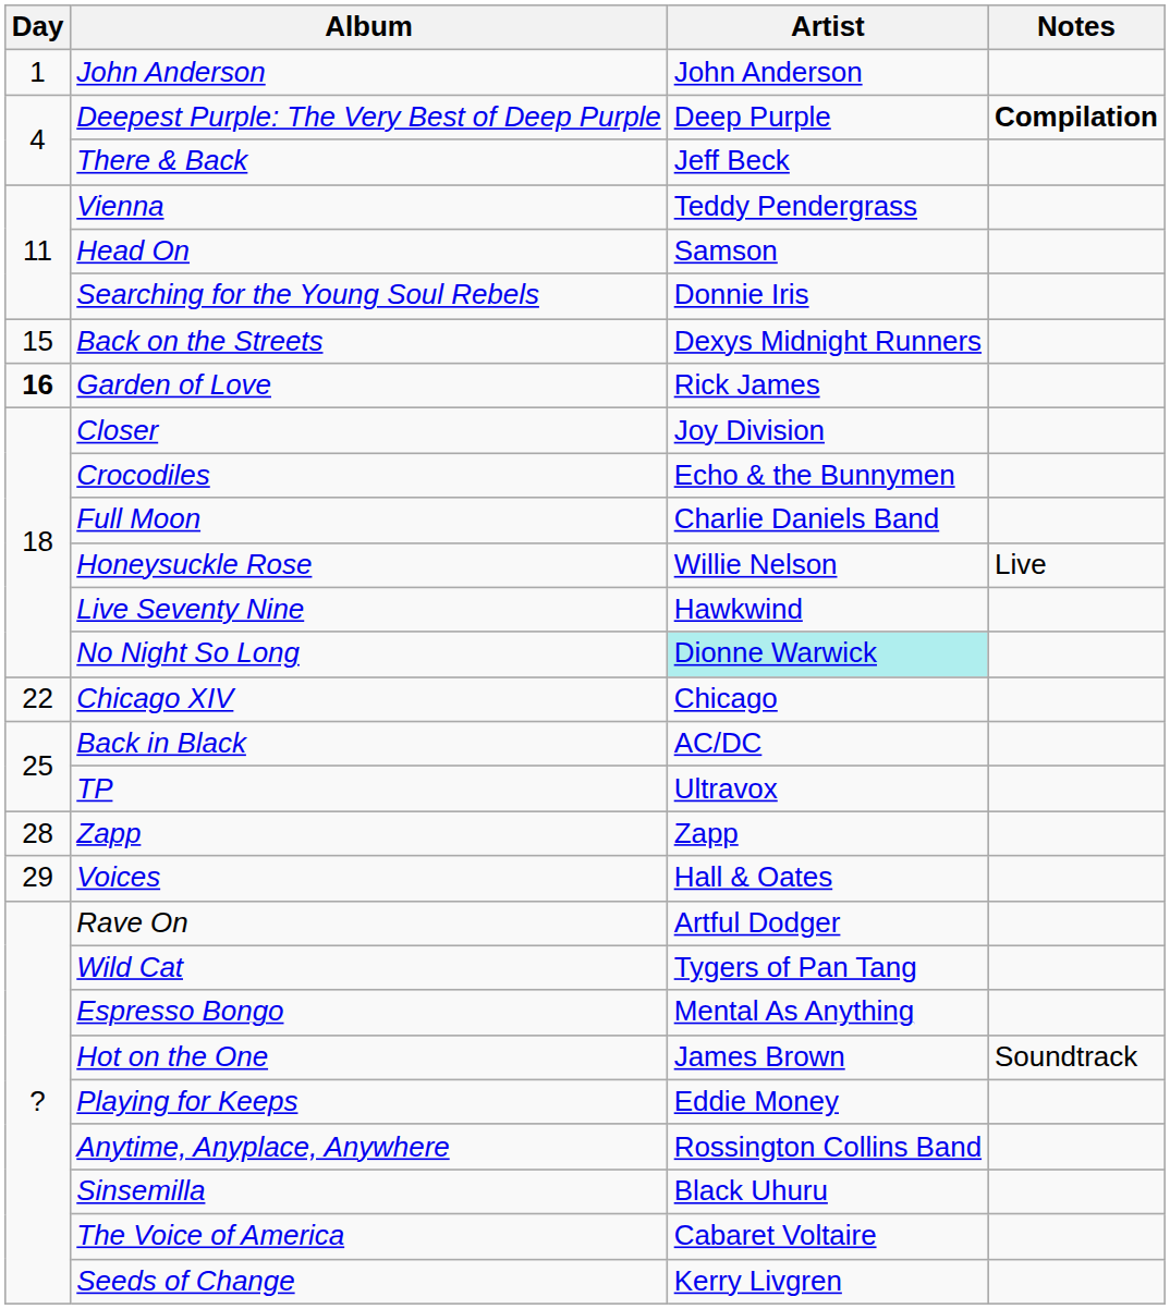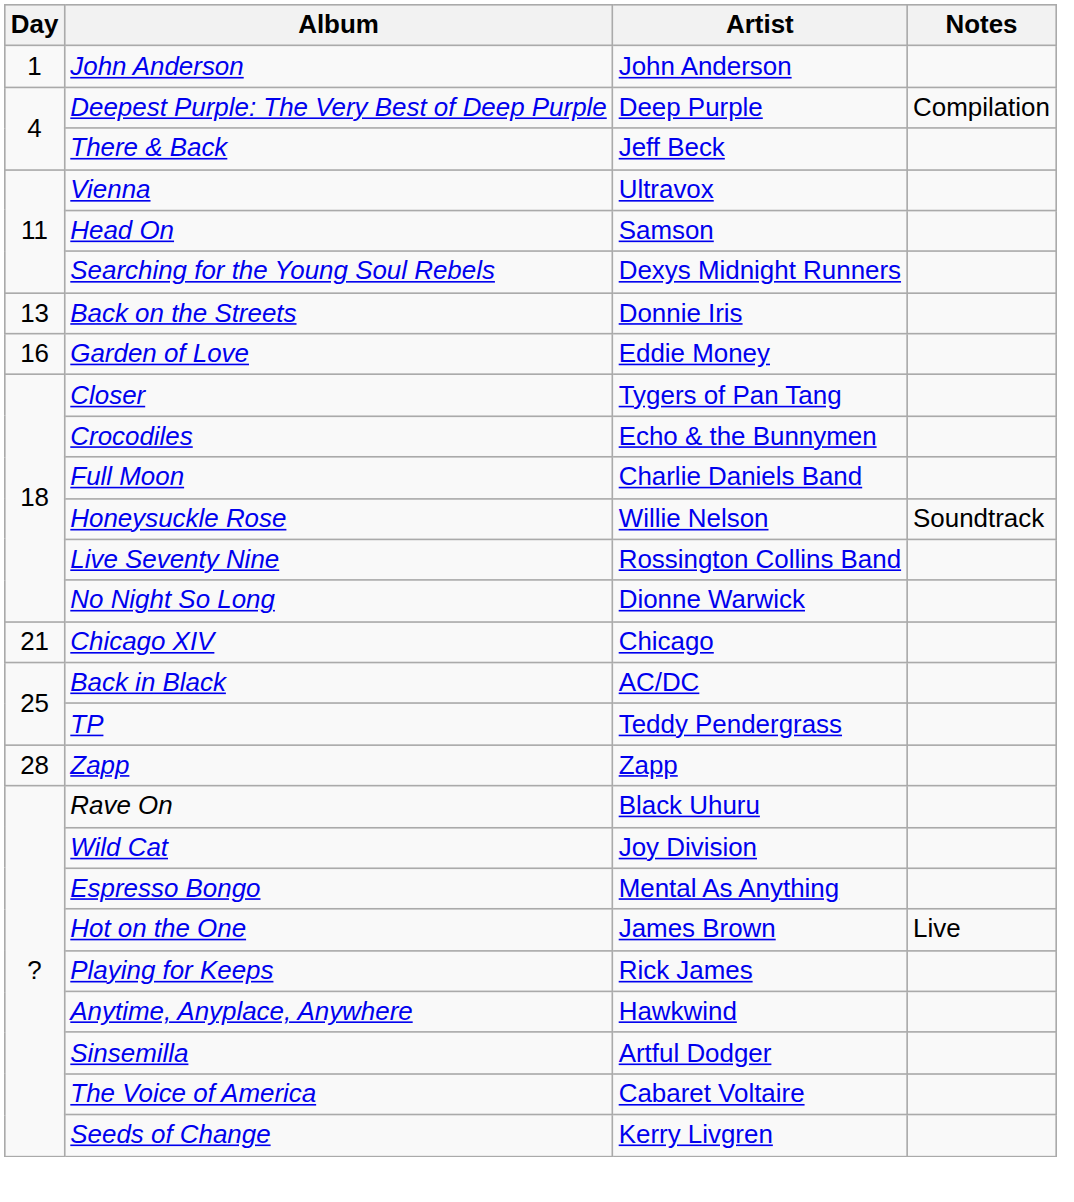 <table class="wikitable">
 <tr>
 <th>Day</th>
 <th>Album</th>
 <th>Artist</th>
 <th>Notes</th>
 </tr>
 <tr>
 <td rowspan="1" align="center">1</td>
 <td><em><a href='#'>John Anderson</a></em></td>
 <td><a href='#'>John Anderson</a></td>
 <td></td>
 </tr>
 <tr>
 <td rowspan="2" align="center">4</td>
 <td><em><a href='#'>Deepest Purple: The Very Best of Deep Purple</a></em></td>
 <td><a href='#'>Deep Purple</a></td>
-<td><strong>Compilation</strong></td>
+<td>Compilation</td>
 </tr>
 <tr>
 <td><em><a href='#'>There & Back</a></em></td>
 <td><a href='#'>Jeff Beck</a></td>
 <td></td>
 </tr>
 <tr>
 <td rowspan="3" align="center">11</td>
 <td><em><a href='#'>Vienna</a></em></td>
-<td><a href='#'>Teddy Pendergrass</a></td>
+<td><a href='#'>Ultravox</a></td>
 <td></td>
 </tr>
 <tr>
 <td><em><a href='#'>Head On</a></em></td>
 <td><a href='#'>Samson</a></td>
 <td></td>
 </tr>
 <tr>
 <td><em><a href='#'>Searching for the Young Soul Rebels</a></em></td>
+<td><a href='#'>Dexys Midnight Runners</a></td>
+<td></td>
+</tr>
+<tr>
+<td rowspan="1" align="center">13</td>
+<td><em><a href='#'>Back on the Streets</a></em></td>
 <td><a href='#'>Donnie Iris</a></td>
 <td></td>
 </tr>
 <tr>
-<td rowspan="1" align="center">15</td>
-<td><em><a href='#'>Back on the Streets</a></em></td>
-<td><a href='#'>Dexys Midnight Runners</a></td>
-<td></td>
-</tr>
-<tr>
-<td rowspan="1" align="center"><strong>16</strong></td>
+<td rowspan="1" align="center">16</td>
 <td><em><a href='#'>Garden of Love</a></em></td>
-<td><a href='#'>Rick James</a></td>
+<td><a href='#'>Eddie Money</a></td>
 <td></td>
 </tr>
 <tr>
 <td rowspan="6" align="center">18</td>
 <td><em><a href='#'>Closer</a></em></td>
-<td><a href='#'>Joy Division</a></td>
+<td><a href='#'>Tygers of Pan Tang</a></td>
 <td></td>
 </tr>
 <tr>
 <td><em><a href='#'>Crocodiles</a></em></td>
 <td><a href='#'>Echo & the Bunnymen</a></td>
 <td></td>
 </tr>
 <tr>
 <td><em><a href='#'>Full Moon</a></em></td>
 <td><a href='#'>Charlie Daniels Band</a></td>
 <td></td>
 </tr>
 <tr>
 <td><em><a href='#'>Honeysuckle Rose</a></em></td>
 <td><a href='#'>Willie Nelson</a></td>
-<td>Live</td>
+<td>Soundtrack</td>
 </tr>
 <tr>
 <td><em><a href='#'>Live Seventy Nine</a></em></td>
-<td><a href='#'>Hawkwind</a></td>
+<td><a href='#'>Rossington Collins Band</a></td>
 <td></td>
 </tr>
 <tr>
 <td><em><a href='#'>No Night So Long</a></em></td>
-<td style="background: paleturquoise;"><a href='#'>Dionne Warwick</a></td>
+<td><a href='#'>Dionne Warwick</a></td>
 <td></td>
 </tr>
 <tr>
-<td rowspan="1" align="center">22</td>
+<td rowspan="1" align="center">21</td>
 <td><em><a href='#'>Chicago XIV</a></em></td>
 <td><a href='#'>Chicago</a></td>
 <td></td>
 </tr>
 <tr>
 <td rowspan="2" align="center">25</td>
 <td><em><a href='#'>Back in Black</a></em></td>
 <td><a href='#'>AC/DC</a></td>
 <td></td>
 </tr>
 <tr>
 <td><em><a href='#'>TP</a></em></td>
-<td><a href='#'>Ultravox</a></td>
+<td><a href='#'>Teddy Pendergrass</a></td>
 <td></td>
 </tr>
 <tr>
 <td rowspan="1" align="center">28</td>
 <td><em><a href='#'>Zapp</a></em></td>
 <td><a href='#'>Zapp</a></td>
 <td></td>
 </tr>
 <tr>
-<td rowspan="1" align="center">29</td>
-<td><em><a href='#'>Voices</a></em></td>
-<td><a href='#'>Hall & Oates</a></td>
-<td></td>
-</tr>
-<tr>
 <td rowspan="9" align="center">?</td>
 <td><em>Rave On</em></td>
-<td><a href='#'>Artful Dodger</a></td>
+<td><a href='#'>Black Uhuru</a></td>
 <td></td>
 </tr>
 <tr>
 <td><em><a href='#'>Wild Cat</a></em></td>
-<td><a href='#'>Tygers of Pan Tang</a></td>
+<td><a href='#'>Joy Division</a></td>
 <td></td>
 </tr>
 <tr>
 <td><em><a href='#'>Espresso Bongo</a></em></td>
 <td><a href='#'>Mental As Anything</a></td>
 <td></td>
 </tr>
 <tr>
 <td><em><a href='#'>Hot on the One</a></em></td>
 <td><a href='#'>James Brown</a></td>
-<td>Soundtrack</td>
+<td>Live</td>
 </tr>
 <tr>
 <td><em><a href='#'>Playing for Keeps</a></em></td>
-<td><a href='#'>Eddie Money</a></td>
+<td><a href='#'>Rick James</a></td>
 <td></td>
 </tr>
 <tr>
 <td><em><a href='#'>Anytime, Anyplace, Anywhere</a></em></td>
-<td><a href='#'>Rossington Collins Band</a></td>
+<td><a href='#'>Hawkwind</a></td>
 <td></td>
 </tr>
 <tr>
 <td><em><a href='#'>Sinsemilla</a></em></td>
-<td><a href='#'>Black Uhuru</a></td>
+<td><a href='#'>Artful Dodger</a></td>
 <td></td>
 </tr>
 <tr>
 <td><em><a href='#'>The Voice of America</a></em></td>
 <td><a href='#'>Cabaret Voltaire</a></td>
 <td></td>
 </tr>
 <tr>
 <td><em><a href='#'>Seeds of Change</a></em></td>
 <td><a href='#'>Kerry Livgren</a></td>
 <td></td>
 </tr>
 </table>
